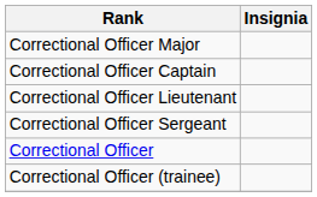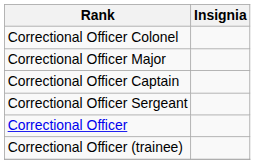 <table border="5" cellspacing="5" cellpadding="5" style="border-collapse:collapse;" class="wikitable">
 <tr>
 <th>Rank</th>
 <th>Insignia</th>
+</tr>
+<tr>
+<td>Correctional Officer Colonel</td>
+<td></td>
 </tr>
 <tr>
 <td>Correctional Officer Major</td>
 <td></td>
 </tr>
 <tr>
 <td>Correctional Officer Captain</td>
-<td></td>
-</tr>
-<tr>
-<td>Correctional Officer Lieutenant</td>
 <td></td>
 </tr>
 <tr>
 <td>Correctional Officer Sergeant</td>
 <td></td>
 </tr>
 <tr>
 <td><a href='#'>Correctional Officer</a></td>
 <td></td>
 </tr>
 <tr>
 <td>Correctional Officer (trainee)</td>
 <td></td>
 </tr>
 <tr>
 </tr>
 <tr>
 </tr>
 </table>
